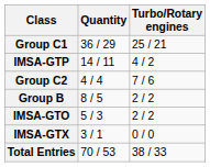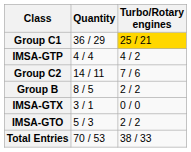 <table class="wikitable" style="font-size: 95%">
 <tr>
 <th>Class</th>
 <th>Quantity</th>
 <th>Turbo/Rotary<br>engines</th>
 </tr>
 <tr>
 <th>Group C1</th>
 <td>36 / 29</td>
-<td>25 / 21</td>
+<td style="background: gold;">25 / 21</td>
 </tr>
 <tr>
 <th>IMSA-GTP</th>
-<td>14 / 11</td>
+<td>4 / 4</td>
 <td>4 / 2</td>
 </tr>
 <tr>
 <th>Group C2</th>
-<td>4 / 4</td>
+<td>14 / 11</td>
 <td>7 / 6</td>
 </tr>
 <tr>
 <th>Group B</th>
 <td>8 / 5</td>
 <td>2 / 2</td>
 </tr>
 <tr>
+<th>IMSA-GTX</th>
+<td>3 / 1</td>
+<td>0 / 0</td>
+</tr>
+<tr>
 <th>IMSA-GTO</th>
 <td>5 / 3</td>
 <td>2 / 2</td>
-</tr>
-<tr>
-<th>IMSA-GTX</th>
-<td>3 / 1</td>
-<td>0 / 0</td>
 </tr>
 <tr>
 <th>Total Entries</th>
 <td>70 / 53</td>
 <td>38 / 33</td>
 </tr>
 </table>
